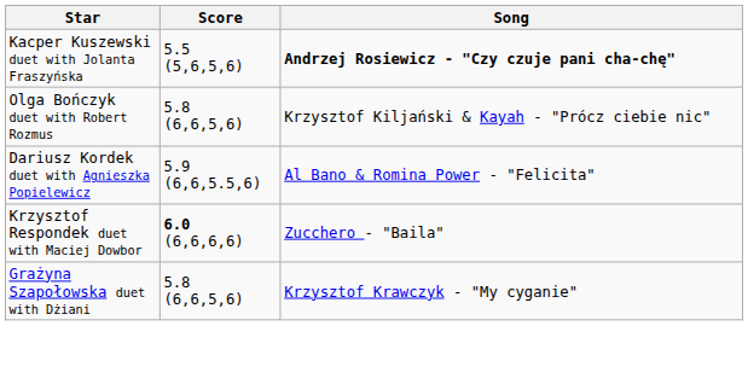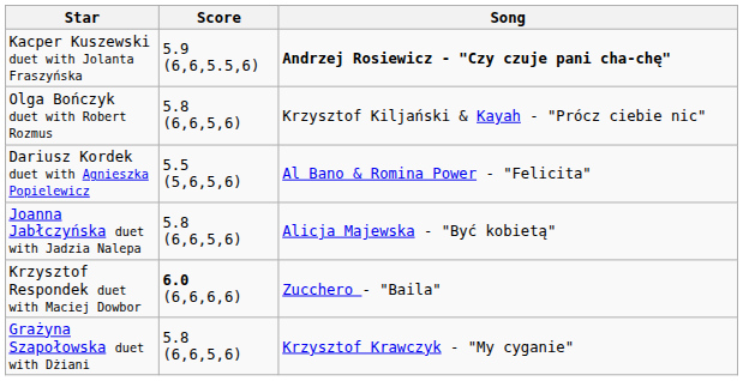 <table class="wikitable">
 <tr>
 <th style="width:130px;">Star</th>
 <th style="width:100px;">Score</th>
 <th style="width:400px;">Song</th>
 </tr>
 <tr>
 <td>Kacper Kuszewski <small>duet with Jolanta Fraszyńska</small></td>
-<td>5.5 (5,6,5,6)</td>
+<td>5.9 (6,6,5.5,6)</td>
 <td><strong>Andrzej Rosiewicz - "Czy czuje pani cha-chę"</strong></td>
 </tr>
 <tr>
 <td>Olga Bończyk <br><small>duet with Robert Rozmus</small></td>
 <td>5.8 (6,6,5,6)</td>
 <td>Krzysztof Kiljański & <a href='#'>Kayah</a> -  "Prócz ciebie nic"</td>
 </tr>
 <tr>
 <td>Dariusz Kordek <br><small>duet with <a href='#'>Agnieszka Popielewicz</a></small></td>
-<td>5.9 (6,6,5.5,6)</td>
+<td>5.5 (5,6,5,6)</td>
 <td><a href='#'>Al Bano & Romina Power</a> - "Felicita"</td>
+</tr>
+<tr>
+<td><a href='#'>Joanna Jabłczyńska</a> <small>duet with Jadzia Nalepa</small></td>
+<td>5.8 (6,6,5,6)</td>
+<td><a href='#'>Alicja Majewska</a> - "Być kobietą"</td>
 </tr>
 <tr>
 <td>Krzysztof Respondek <small>duet with Maciej Dowbor</small></td>
 <td><strong>6.0</strong> (6,6,6,6)</td>
 <td><a href='#'>Zucchero </a> - "Baila"</td>
 </tr>
 <tr>
 <td><a href='#'>Grażyna Szapołowska</a> <small>duet with Dżiani</small></td>
 <td>5.8 (6,6,5,6)</td>
 <td><a href='#'>Krzysztof Krawczyk</a> - "My cyganie"</td>
 </tr>
 </table>
